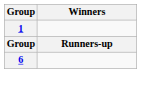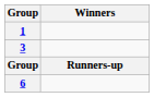 <table class="wikitable">
 <tr>
 <th>Group</th>
 <th width="150">Winners</th>
 </tr>
 <tr>
 <th><a href='#'>1</a></th>
+<td></td>
+</tr>
+<tr>
+<th><a href='#'>3</a></th>
 <td></td>
 </tr>
 <tr>
 <th>Group</th>
 <th width="150">Runners-up</th>
 </tr>
 <tr>
 <th><a href='#'>6</a></th>
 <td></td>
 </tr>
 </table>
